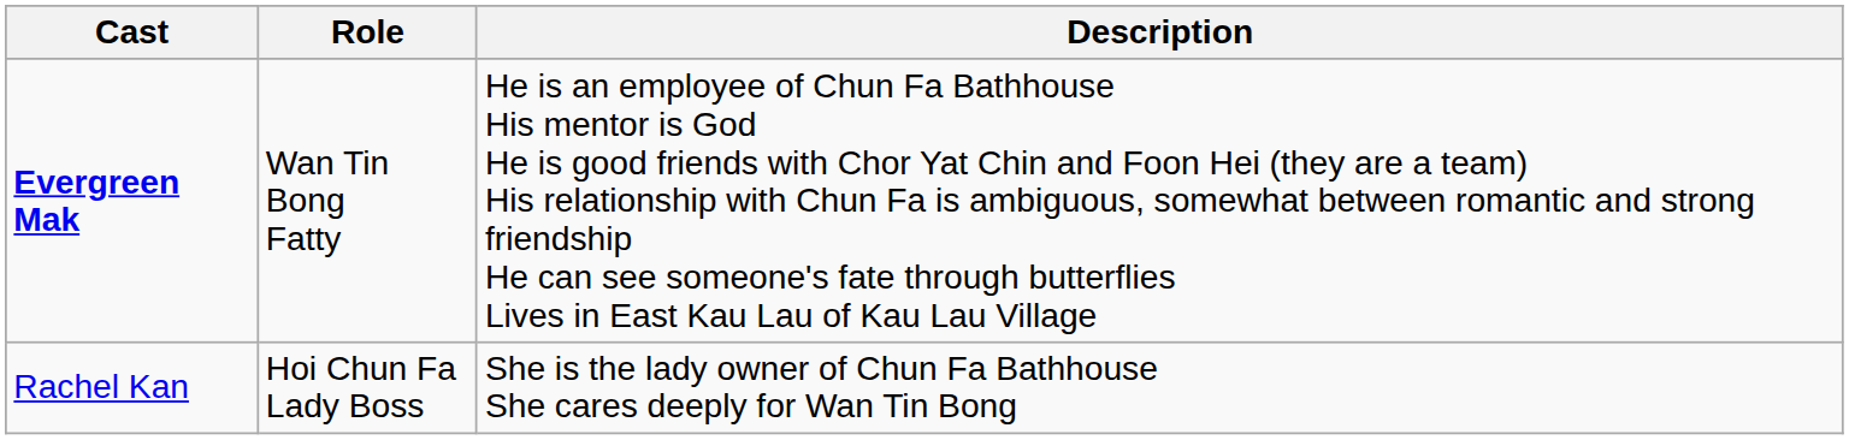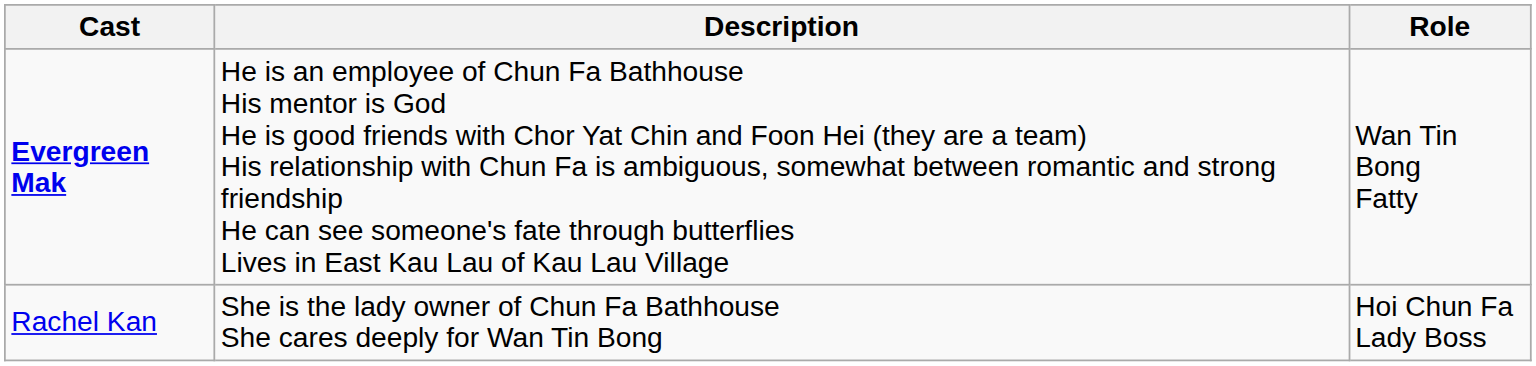 <table class="wikitable">
 <tr>
 <th>Cast</th>
+<th>Description</th>
 <th>Role</th>
-<th>Description</th>
 </tr>
 <tr>
 <td><strong><a href='#'>Evergreen Mak</a></strong></td>
+<td>He is an employee of Chun Fa Bathhouse<br>His mentor is God<br>He is good friends with Chor Yat Chin and Foon Hei (they are a team)<br>His relationship with Chun Fa is ambiguous, somewhat between romantic and strong friendship<br>He can see someone's fate through butterflies<br>Lives in East Kau Lau of Kau Lau Village</td>
 <td>Wan Tin Bong<br>Fatty</td>
-<td>He is an employee of Chun Fa Bathhouse<br>His mentor is God<br>He is good friends with Chor Yat Chin and Foon Hei (they are a team)<br>His relationship with Chun Fa is ambiguous, somewhat between romantic and strong friendship<br>He can see someone's fate through butterflies<br>Lives in East Kau Lau of Kau Lau Village</td>
 </tr>
 <tr>
 <td><a href='#'>Rachel Kan</a></td>
+<td>She is the lady owner of Chun Fa Bathhouse<br>She cares deeply for Wan Tin Bong</td>
 <td>Hoi Chun Fa<br>Lady Boss</td>
-<td>She is the lady owner of Chun Fa Bathhouse<br>She cares deeply for Wan Tin Bong</td>
 </tr>
 </table>
